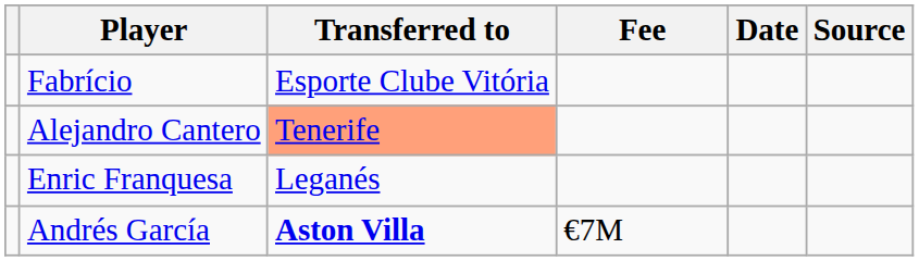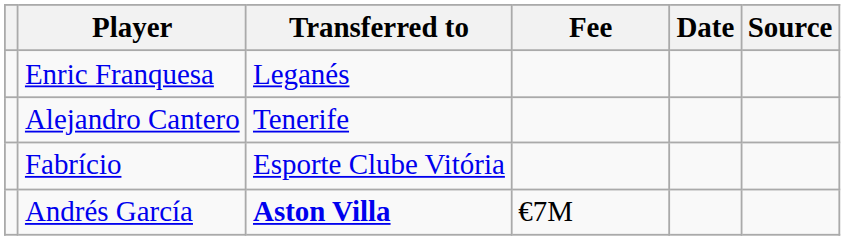 <table class="wikitable plainrowheaders sortable">
 <tr>
 <th></th>
 <th scope="col">Player</th>
 <th>Transferred to</th>
 <th style="width: 80px;">Fee</th>
 <th scope="col">Date</th>
 <th scope="col">Source</th>
 </tr>
 <tr>
 <td align="center"></td>
-<td> <a href='#'>Fabrício</a></td>
-<td> <a href='#'>Esporte Clube Vitória</a></td>
+<td> <a href='#'>Enric Franquesa</a></td>
+<td> <a href='#'>Leganés</a></td>
 <td></td>
 <td></td>
 <td></td>
 </tr>
 <tr>
 <td align="center"></td>
 <td> <a href='#'>Alejandro Cantero</a></td>
-<td style="background: lightsalmon;"> <a href='#'>Tenerife</a></td>
+<td> <a href='#'>Tenerife</a></td>
 <td></td>
 <td></td>
 <td></td>
 </tr>
 <tr>
 <td align="center"></td>
-<td> <a href='#'>Enric Franquesa</a></td>
-<td> <a href='#'>Leganés</a></td>
+<td> <a href='#'>Fabrício</a></td>
+<td> <a href='#'>Esporte Clube Vitória</a></td>
 <td></td>
 <td></td>
 <td></td>
 </tr>
 <tr>
 <td align="center"></td>
 <td> <a href='#'>Andrés García</a></td>
 <td><strong> <a href='#'>Aston Villa</a></strong></td>
 <td>€7M</td>
 <td></td>
 <td></td>
 </tr>
 </table>
